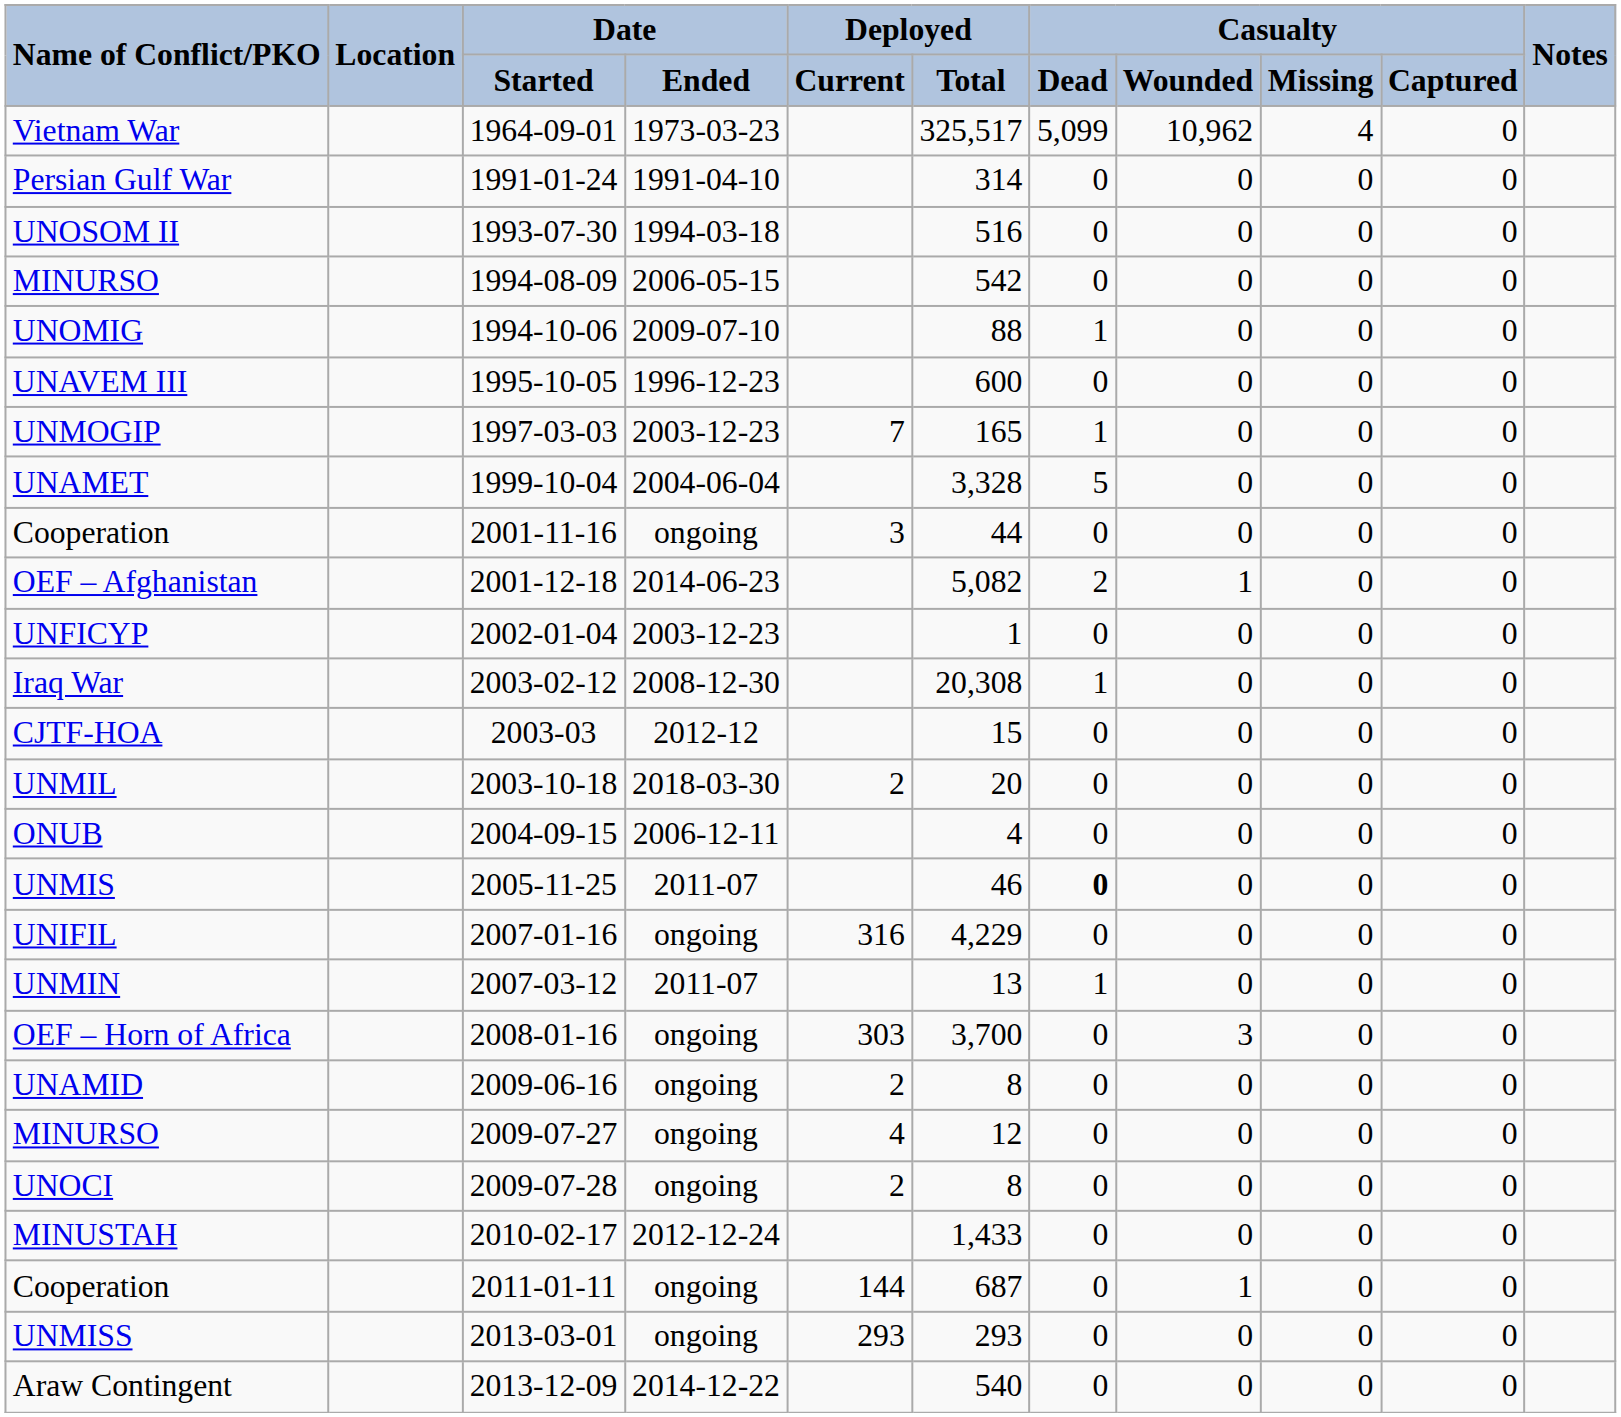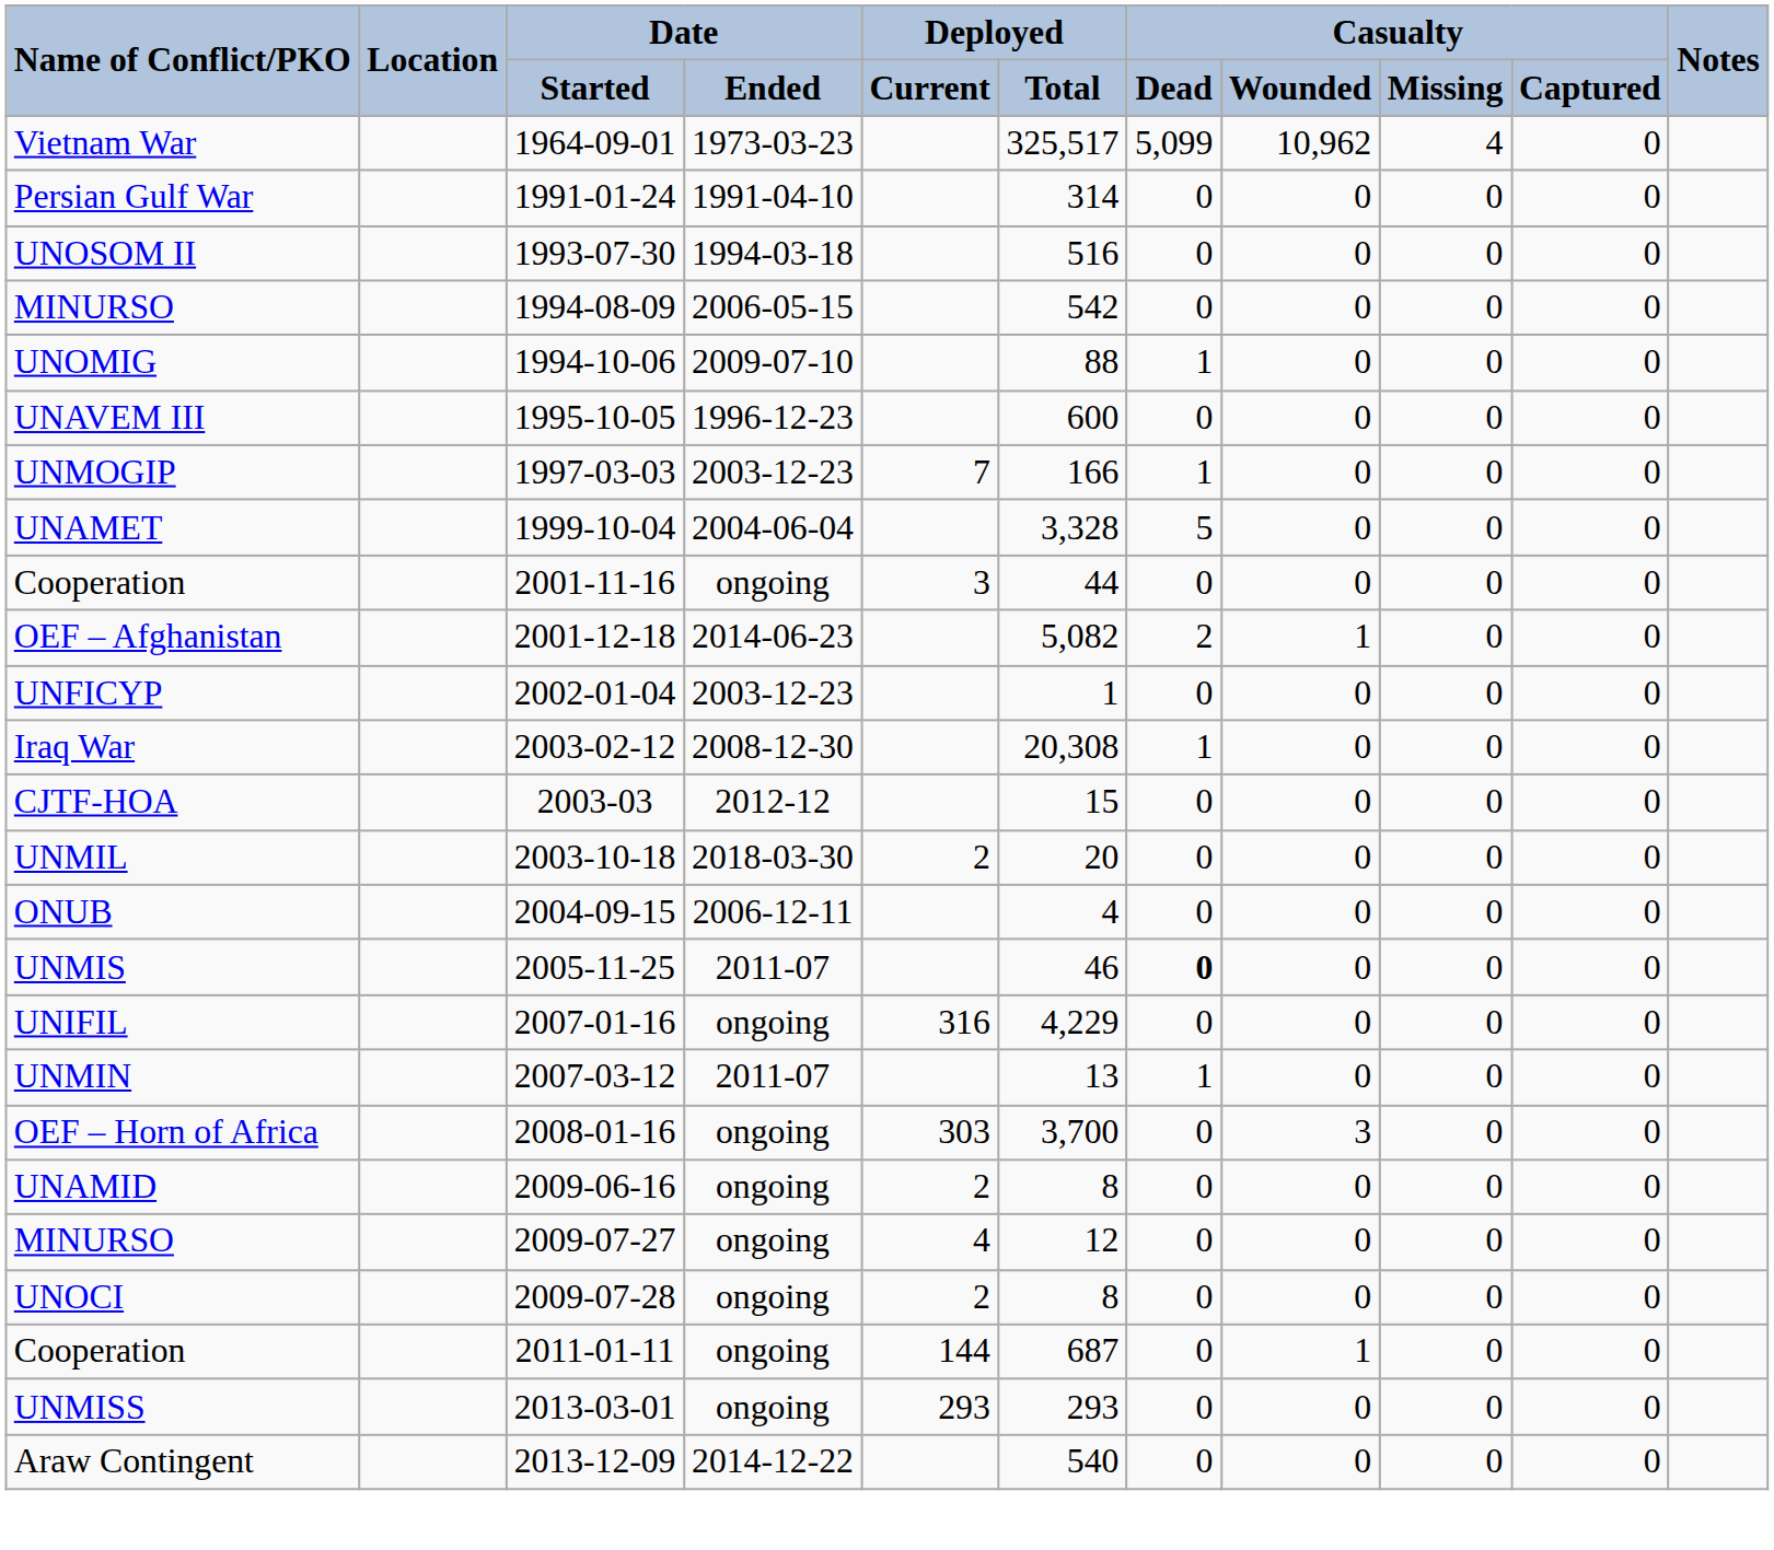 <table class="wikitable" style="margin:auto;">
 <tr>
 <th rowspan="2" style="background:#B0C4DE">Name of Conflict/PKO</th>
 <th rowspan="2" style="background:#B0C4DE">Location</th>
 <th colspan="2" style="background:#B0C4DE">Date</th>
 <th colspan="2" style="background:#B0C4DE">Deployed</th>
 <th colspan="4" style="background:#B0C4DE">Casualty</th>
 <th rowspan="2" style="background:#B0C4DE">Notes</th>
 </tr>
 <tr>
 <th style="background:#B0C4DE">Started</th>
 <th style="background:#B0C4DE">Ended</th>
 <th style="background:#B0C4DE">Current</th>
 <th style="background:#B0C4DE">Total</th>
 <th style="background:#B0C4DE">Dead</th>
 <th style="background:#B0C4DE">Wounded</th>
 <th style="background:#B0C4DE">Missing</th>
 <th style="background:#B0C4DE">Captured</th>
 </tr>
 <tr>
 <td><a href='#'>Vietnam War</a></td>
 <td></td>
 <td style="text-align:center;">1964-09-01</td>
 <td style="text-align:center;">1973-03-23</td>
 <td style="text-align:right;"></td>
 <td style="text-align:right;">325,517</td>
 <td style="text-align:right;">5,099</td>
 <td style="text-align:right;">10,962</td>
 <td style="text-align:right;">4</td>
 <td style="text-align:right;">0</td>
 <td></td>
 </tr>
 <tr>
 <td><a href='#'>Persian Gulf War</a></td>
 <td><br></td>
 <td style="text-align:center;">1991-01-24</td>
 <td style="text-align:center;">1991-04-10</td>
 <td style="text-align:right;"></td>
 <td style="text-align:right;">314</td>
 <td style="text-align:right;">0</td>
 <td style="text-align:right;">0</td>
 <td style="text-align:right;">0</td>
 <td style="text-align:right;">0</td>
 <td></td>
 </tr>
 <tr>
 <td><a href='#'>UNOSOM II</a></td>
 <td></td>
 <td style="text-align:center;">1993-07-30</td>
 <td style="text-align:center;">1994-03-18</td>
 <td style="text-align:right;"></td>
 <td style="text-align:right;">516</td>
 <td style="text-align:right;">0</td>
 <td style="text-align:right;">0</td>
 <td style="text-align:right;">0</td>
 <td style="text-align:right;">0</td>
 <td></td>
 </tr>
 <tr>
 <td><a href='#'>MINURSO</a></td>
 <td></td>
 <td style="text-align:center;">1994-08-09</td>
 <td style="text-align:center;">2006-05-15</td>
 <td style="text-align:right;"></td>
 <td style="text-align:right;">542</td>
 <td style="text-align:right;">0</td>
 <td style="text-align:right;">0</td>
 <td style="text-align:right;">0</td>
 <td style="text-align:right;">0</td>
 <td></td>
 </tr>
 <tr>
 <td><a href='#'>UNOMIG</a></td>
 <td></td>
 <td style="text-align:center;">1994-10-06</td>
 <td style="text-align:center;">2009-07-10</td>
 <td style="text-align:right;"></td>
 <td style="text-align:right;">88</td>
 <td style="text-align:right;">1</td>
 <td style="text-align:right;">0</td>
 <td style="text-align:right;">0</td>
 <td style="text-align:right;">0</td>
 <td></td>
 </tr>
 <tr>
 <td><a href='#'>UNAVEM III</a></td>
 <td></td>
 <td style="text-align:center;">1995-10-05</td>
 <td style="text-align:center;">1996-12-23</td>
 <td style="text-align:right;"></td>
 <td style="text-align:right;">600</td>
 <td style="text-align:right;">0</td>
 <td style="text-align:right;">0</td>
 <td style="text-align:right;">0</td>
 <td style="text-align:right;">0</td>
 <td></td>
 </tr>
 <tr>
 <td><a href='#'>UNMOGIP</a></td>
 <td><br></td>
 <td style="text-align:center;">1997-03-03</td>
 <td style="text-align:center;">2003-12-23</td>
 <td style="text-align:right;">7</td>
-<td style="text-align:right;">165</td>
+<td style="text-align:right;">166</td>
 <td style="text-align:right;">1</td>
 <td style="text-align:right;">0</td>
 <td style="text-align:right;">0</td>
 <td style="text-align:right;">0</td>
 <td></td>
 </tr>
 <tr>
 <td><a href='#'>UNAMET</a></td>
 <td></td>
 <td style="text-align:center;">1999-10-04</td>
 <td style="text-align:center;">2004-06-04</td>
 <td style="text-align:right;"></td>
 <td style="text-align:right;">3,328</td>
 <td style="text-align:right;">5</td>
 <td style="text-align:right;">0</td>
 <td style="text-align:right;">0</td>
 <td style="text-align:right;">0</td>
 <td></td>
 </tr>
 <tr>
 <td>Cooperation</td>
 <td></td>
 <td style="text-align:center;">2001-11-16</td>
 <td style="text-align:center;">ongoing</td>
 <td style="text-align:right;">3</td>
 <td style="text-align:right;">44</td>
 <td style="text-align:right;">0</td>
 <td style="text-align:right;">0</td>
 <td style="text-align:right;">0</td>
 <td style="text-align:right;">0</td>
 <td></td>
 </tr>
 <tr>
 <td><a href='#'>OEF – Afghanistan</a></td>
 <td></td>
 <td style="text-align:center;">2001-12-18</td>
 <td style="text-align:center;">2014-06-23</td>
 <td style="text-align:right;"></td>
 <td style="text-align:right;">5,082</td>
 <td style="text-align:right;">2</td>
 <td style="text-align:right;">1</td>
 <td style="text-align:right;">0</td>
 <td style="text-align:right;">0</td>
 <td></td>
 </tr>
 <tr>
 <td><a href='#'>UNFICYP</a></td>
 <td></td>
 <td style="text-align:center;">2002-01-04</td>
 <td style="text-align:center;">2003-12-23</td>
 <td style="text-align:right;"></td>
 <td style="text-align:right;">1</td>
 <td style="text-align:right;">0</td>
 <td style="text-align:right;">0</td>
 <td style="text-align:right;">0</td>
 <td style="text-align:right;">0</td>
 <td></td>
 </tr>
 <tr>
 <td><a href='#'>Iraq War</a></td>
 <td></td>
 <td style="text-align:center;">2003-02-12</td>
 <td style="text-align:center;">2008-12-30</td>
 <td style="text-align:right;"></td>
 <td style="text-align:right;">20,308</td>
 <td style="text-align:right;">1</td>
 <td style="text-align:right;">0</td>
 <td style="text-align:right;">0</td>
 <td style="text-align:right;">0</td>
 <td></td>
 </tr>
 <tr>
 <td><a href='#'>CJTF-HOA</a></td>
 <td></td>
 <td style="text-align:center;">2003-03</td>
 <td style="text-align:center;">2012-12</td>
 <td style="text-align:right;"></td>
 <td style="text-align:right;">15</td>
 <td style="text-align:right;">0</td>
 <td style="text-align:right;">0</td>
 <td style="text-align:right;">0</td>
 <td style="text-align:right;">0</td>
 <td></td>
 </tr>
 <tr>
 <td><a href='#'>UNMIL</a></td>
 <td></td>
 <td style="text-align:center;">2003-10-18</td>
 <td style="text-align:center;">2018-03-30</td>
 <td style="text-align:right;">2</td>
 <td style="text-align:right;">20</td>
 <td style="text-align:right;">0</td>
 <td style="text-align:right;">0</td>
 <td style="text-align:right;">0</td>
 <td style="text-align:right;">0</td>
 <td></td>
 </tr>
 <tr>
 <td><a href='#'>ONUB</a></td>
 <td></td>
 <td style="text-align:center;">2004-09-15</td>
 <td style="text-align:center;">2006-12-11</td>
 <td style="text-align:right;"></td>
 <td style="text-align:right;">4</td>
 <td style="text-align:right;">0</td>
 <td style="text-align:right;">0</td>
 <td style="text-align:right;">0</td>
 <td style="text-align:right;">0</td>
 <td></td>
 </tr>
 <tr>
 <td><a href='#'>UNMIS</a></td>
 <td></td>
 <td style="text-align:center;">2005-11-25</td>
 <td style="text-align:center;">2011-07</td>
 <td style="text-align:right;"></td>
 <td style="text-align:right;">46</td>
 <td style="text-align:right;"><strong>0</strong></td>
 <td style="text-align:right;">0</td>
 <td style="text-align:right;">0</td>
 <td style="text-align:right;">0</td>
 <td></td>
 </tr>
 <tr>
 <td><a href='#'>UNIFIL</a></td>
 <td></td>
 <td style="text-align:center;">2007-01-16</td>
 <td style="text-align:center;">ongoing</td>
 <td style="text-align:right;">316</td>
 <td style="text-align:right;">4,229</td>
 <td style="text-align:right;">0</td>
 <td style="text-align:right;">0</td>
 <td style="text-align:right;">0</td>
 <td style="text-align:right;">0</td>
 <td></td>
 </tr>
 <tr>
 <td><a href='#'>UNMIN</a></td>
 <td></td>
 <td style="text-align:center;">2007-03-12</td>
 <td style="text-align:center;">2011-07</td>
 <td style="text-align:right;"></td>
 <td style="text-align:right;">13</td>
 <td style="text-align:right;">1</td>
 <td style="text-align:right;">0</td>
 <td style="text-align:right;">0</td>
 <td style="text-align:right;">0</td>
 <td></td>
 </tr>
 <tr>
 <td><a href='#'>OEF – Horn of Africa</a></td>
 <td></td>
 <td style="text-align:center;">2008-01-16</td>
 <td style="text-align:center;">ongoing</td>
 <td style="text-align:right;">303</td>
 <td style="text-align:right;">3,700</td>
 <td style="text-align:right;">0</td>
 <td style="text-align:right;">3</td>
 <td style="text-align:right;">0</td>
 <td style="text-align:right;">0</td>
 <td></td>
 </tr>
 <tr>
 <td><a href='#'>UNAMID</a></td>
 <td></td>
 <td style="text-align:center;">2009-06-16</td>
 <td style="text-align:center;">ongoing</td>
 <td style="text-align:right;">2</td>
 <td style="text-align:right;">8</td>
 <td style="text-align:right;">0</td>
 <td style="text-align:right;">0</td>
 <td style="text-align:right;">0</td>
 <td style="text-align:right;">0</td>
 <td></td>
 </tr>
 <tr>
 <td><a href='#'>MINURSO</a></td>
 <td></td>
 <td style="text-align:center;">2009-07-27</td>
 <td style="text-align:center;">ongoing</td>
 <td style="text-align:right;">4</td>
 <td style="text-align:right;">12</td>
 <td style="text-align:right;">0</td>
 <td style="text-align:right;">0</td>
 <td style="text-align:right;">0</td>
 <td style="text-align:right;">0</td>
 <td></td>
 </tr>
 <tr>
 <td><a href='#'>UNOCI</a></td>
 <td></td>
 <td style="text-align:center;">2009-07-28</td>
 <td style="text-align:center;">ongoing</td>
 <td style="text-align:right;">2</td>
 <td style="text-align:right;">8</td>
 <td style="text-align:right;">0</td>
 <td style="text-align:right;">0</td>
 <td style="text-align:right;">0</td>
 <td style="text-align:right;">0</td>
 <td></td>
 </tr>
 <tr>
-<td><a href='#'>MINUSTAH</a></td>
-<td></td>
-<td style="text-align:center;">2010-02-17</td>
-<td style="text-align:center;">2012-12-24</td>
-<td style="text-align:right;"></td>
-<td style="text-align:right;">1,433</td>
-<td style="text-align:right;">0</td>
-<td style="text-align:right;">0</td>
-<td style="text-align:right;">0</td>
-<td style="text-align:right;">0</td>
-<td></td>
-</tr>
-<tr>
 <td>Cooperation</td>
 <td></td>
 <td style="text-align:center;">2011-01-11</td>
 <td style="text-align:center;">ongoing</td>
 <td style="text-align:right;">144</td>
 <td style="text-align:right;">687</td>
 <td style="text-align:right;">0</td>
 <td style="text-align:right;">1</td>
 <td style="text-align:right;">0</td>
 <td style="text-align:right;">0</td>
 <td></td>
 </tr>
 <tr>
 <td><a href='#'>UNMISS</a></td>
 <td></td>
 <td style="text-align:center;">2013-03-01</td>
 <td style="text-align:center;">ongoing</td>
 <td style="text-align:right;">293</td>
 <td style="text-align:right;">293</td>
 <td style="text-align:right;">0</td>
 <td style="text-align:right;">0</td>
 <td style="text-align:right;">0</td>
 <td style="text-align:right;">0</td>
 <td></td>
 </tr>
 <tr>
 <td>Araw Contingent</td>
 <td></td>
 <td style="text-align:center;">2013-12-09</td>
 <td style="text-align:center;">2014-12-22</td>
 <td style="text-align:right;"></td>
 <td style="text-align:right;">540</td>
 <td style="text-align:right;">0</td>
 <td style="text-align:right;">0</td>
 <td style="text-align:right;">0</td>
 <td style="text-align:right;">0</td>
 <td></td>
 </tr>
 </table>
